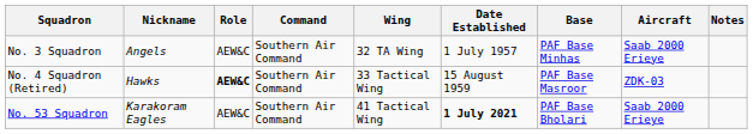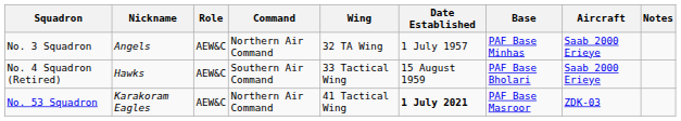 <table class="wikitable sortable">
 <tr>
 <th>Squadron</th>
 <th>Nickname</th>
 <th>Role</th>
 <th>Command</th>
 <th>Wing</th>
 <th>Date Established</th>
 <th>Base</th>
 <th>Aircraft</th>
 <th>Notes</th>
 </tr>
 <tr>
 <td>No. 3 Squadron</td>
 <td><em>Angels</em></td>
 <td>AEW&C</td>
-<td>Southern Air Command</td>
+<td>Northern Air Command</td>
 <td>32 TA Wing</td>
 <td>1 July 1957</td>
 <td><a href='#'>PAF Base Minhas</a></td>
 <td><a href='#'>Saab 2000 Erieye</a></td>
 <td></td>
 </tr>
 <tr>
 <td>No. 4 Squadron (Retired)</td>
 <td><em> Hawks</em></td>
-<td><strong>AEW&C</strong></td>
+<td>AEW&C</td>
 <td>Southern Air Command</td>
 <td>33 Tactical Wing</td>
 <td>15 August 1959</td>
-<td><a href='#'>PAF Base Masroor</a></td>
-<td><a href='#'>ZDK-03</a></td>
+<td><a href='#'>PAF Base Bholari</a></td>
+<td><a href='#'>Saab 2000 Erieye</a></td>
 <td></td>
 </tr>
 <tr>
 <td><a href='#'>No. 53 Squadron</a></td>
 <td><em>Karakoram Eagles</em></td>
 <td>AEW&C</td>
-<td>Southern Air Command</td>
+<td>Northern Air Command</td>
 <td>41 Tactical Wing</td>
 <td><strong>1 July 2021</strong></td>
-<td><a href='#'>PAF Base Bholari</a></td>
-<td><a href='#'>Saab 2000 Erieye</a></td>
+<td><a href='#'>PAF Base Masroor</a></td>
+<td><a href='#'>ZDK-03</a></td>
 </tr>
 </table>
